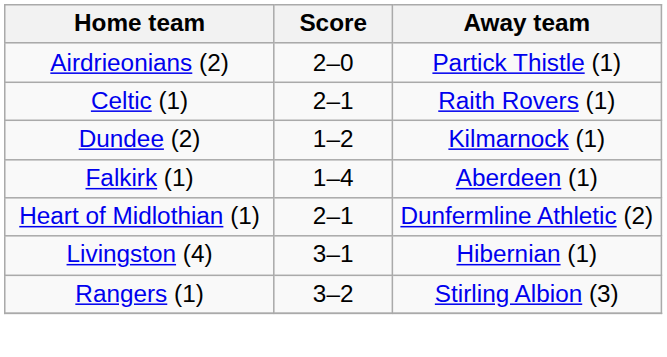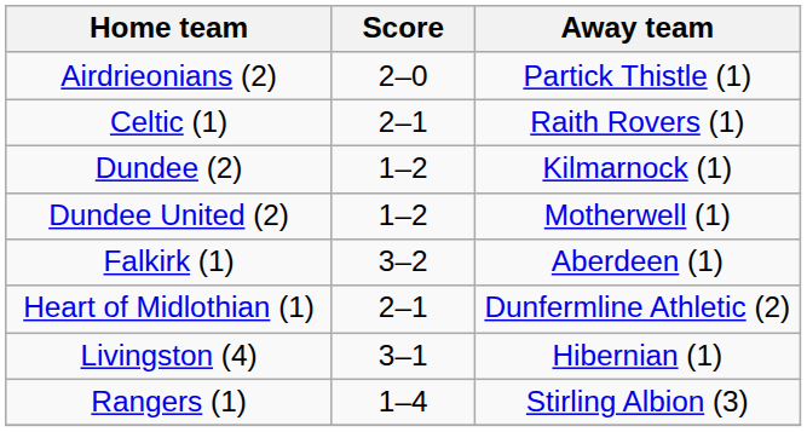 <table class="wikitable" style="text-align: center">
 <tr>
 <th width=170>Home team</th>
 <th width=70>Score</th>
 <th width=170>Away team</th>
 </tr>
 <tr>
 <td><a href='#'>Airdrieonians</a> (2)</td>
 <td>2–0</td>
 <td><a href='#'>Partick Thistle</a> (1)</td>
 </tr>
 <tr>
 <td><a href='#'>Celtic</a> (1)</td>
 <td>2–1</td>
 <td><a href='#'>Raith Rovers</a> (1)</td>
 </tr>
 <tr>
 <td><a href='#'>Dundee</a> (2)</td>
 <td>1–2</td>
 <td><a href='#'>Kilmarnock</a> (1)</td>
 </tr>
 <tr>
+<td><a href='#'>Dundee United</a> (2)</td>
+<td>1–2</td>
+<td><a href='#'>Motherwell</a> (1)</td>
+</tr>
+<tr>
 <td><a href='#'>Falkirk</a> (1)</td>
-<td>1–4</td>
+<td>3–2</td>
 <td><a href='#'>Aberdeen</a> (1)</td>
 </tr>
 <tr>
 <td><a href='#'>Heart of Midlothian</a> (1)</td>
 <td>2–1</td>
 <td><a href='#'>Dunfermline Athletic</a> (2)</td>
 </tr>
 <tr>
 <td><a href='#'>Livingston</a> (4)</td>
 <td>3–1</td>
 <td><a href='#'>Hibernian</a> (1)</td>
 </tr>
 <tr>
 <td><a href='#'>Rangers</a> (1)</td>
-<td>3–2</td>
+<td>1–4</td>
 <td><a href='#'>Stirling Albion</a> (3)</td>
 </tr>
 <tr>
 </tr>
 </table>
